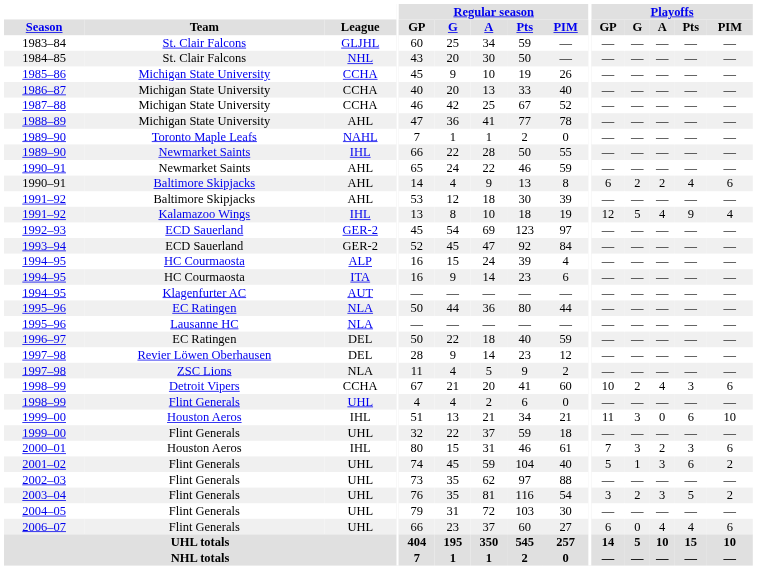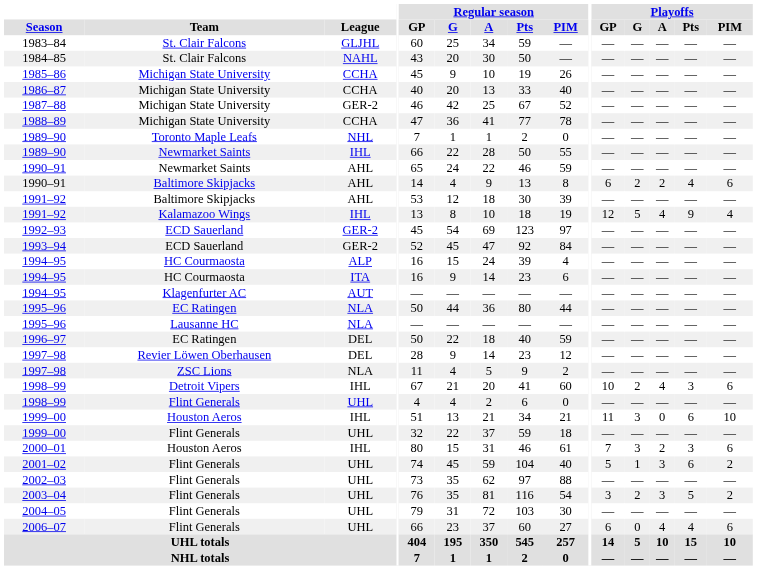 <table border="0" cellpadding="1" cellspacing="0" style="text-align:center; width:60em">
 <tr bgcolor="#e0e0e0">
 <th colspan="3" bgcolor="#ffffff"></th>
 <th rowspan="100" bgcolor="#ffffff"></th>
 <th colspan="5"><a href='#'>Regular season</a></th>
 <th rowspan="100" bgcolor="#ffffff"></th>
 <th colspan="5"><a href='#'>Playoffs</a></th>
 </tr>
 <tr bgcolor="#e0e0e0">
 <th><a href='#'>Season</a></th>
 <th>Team</th>
 <th>League</th>
 <th>GP</th>
 <th><a href='#'>G</a></th>
 <th><a href='#'>A</a></th>
 <th><a href='#'>Pts</a></th>
 <th><a href='#'>PIM</a></th>
 <th>GP</th>
 <th>G</th>
 <th>A</th>
 <th>Pts</th>
 <th>PIM</th>
 </tr>
 <tr>
 <td>1983–84</td>
 <td><a href='#'>St. Clair Falcons</a></td>
 <td><a href='#'>GLJHL</a></td>
 <td>60</td>
 <td>25</td>
 <td>34</td>
 <td>59</td>
 <td>—</td>
 <td>—</td>
 <td>—</td>
 <td>—</td>
 <td>—</td>
 <td>—</td>
 </tr>
 <tr bgcolor="#f0f0f0">
 <td>1984–85</td>
 <td>St. Clair Falcons</td>
-<td><a href='#'>NHL</a></td>
+<td><a href='#'>NAHL</a></td>
 <td>43</td>
 <td>20</td>
 <td>30</td>
 <td>50</td>
 <td>—</td>
 <td>—</td>
 <td>—</td>
 <td>—</td>
 <td>—</td>
 <td>—</td>
 </tr>
 <tr>
 <td><a href='#'>1985–86</a></td>
 <td><a href='#'>Michigan State University</a></td>
 <td><a href='#'>CCHA</a></td>
 <td>45</td>
 <td>9</td>
 <td>10</td>
 <td>19</td>
 <td>26</td>
 <td>—</td>
 <td>—</td>
 <td>—</td>
 <td>—</td>
 <td>—</td>
 </tr>
 <tr bgcolor="#f0f0f0">
 <td><a href='#'>1986–87</a></td>
 <td>Michigan State University</td>
 <td>CCHA</td>
 <td>40</td>
 <td>20</td>
 <td>13</td>
 <td>33</td>
 <td>40</td>
 <td>—</td>
 <td>—</td>
 <td>—</td>
 <td>—</td>
 <td>—</td>
 </tr>
 <tr>
 <td><a href='#'>1987–88</a></td>
 <td>Michigan State University</td>
-<td>CCHA</td>
+<td>GER-2</td>
 <td>46</td>
 <td>42</td>
 <td>25</td>
 <td>67</td>
 <td>52</td>
 <td>—</td>
 <td>—</td>
 <td>—</td>
 <td>—</td>
 <td>—</td>
 </tr>
 <tr bgcolor="#f0f0f0">
 <td><a href='#'>1988–89</a></td>
 <td>Michigan State University</td>
-<td>AHL</td>
+<td>CCHA</td>
 <td>47</td>
 <td>36</td>
 <td>41</td>
 <td>77</td>
 <td>78</td>
 <td>—</td>
 <td>—</td>
 <td>—</td>
 <td>—</td>
 <td>—</td>
 </tr>
 <tr>
 <td><a href='#'>1989–90</a></td>
 <td><a href='#'>Toronto Maple Leafs</a></td>
-<td><a href='#'>NAHL</a></td>
+<td><a href='#'>NHL</a></td>
 <td>7</td>
 <td>1</td>
 <td>1</td>
 <td>2</td>
 <td>0</td>
 <td>—</td>
 <td>—</td>
 <td>—</td>
 <td>—</td>
 <td>—</td>
 </tr>
 <tr bgcolor="#f0f0f0">
 <td><a href='#'>1989–90</a></td>
 <td><a href='#'>Newmarket Saints</a></td>
 <td><a href='#'>IHL</a></td>
 <td>66</td>
 <td>22</td>
 <td>28</td>
 <td>50</td>
 <td>55</td>
 <td>—</td>
 <td>—</td>
 <td>—</td>
 <td>—</td>
 <td>—</td>
 </tr>
 <tr>
 <td><a href='#'>1990–91</a></td>
 <td>Newmarket Saints</td>
 <td>AHL</td>
 <td>65</td>
 <td>24</td>
 <td>22</td>
 <td>46</td>
 <td>59</td>
 <td>—</td>
 <td>—</td>
 <td>—</td>
 <td>—</td>
 <td>—</td>
 </tr>
 <tr bgcolor="#f0f0f0">
 <td>1990–91</td>
 <td><a href='#'>Baltimore Skipjacks</a></td>
 <td>AHL</td>
 <td>14</td>
 <td>4</td>
 <td>9</td>
 <td>13</td>
 <td>8</td>
 <td>6</td>
 <td>2</td>
 <td>2</td>
 <td>4</td>
 <td>6</td>
 </tr>
 <tr>
 <td><a href='#'>1991–92</a></td>
 <td>Baltimore Skipjacks</td>
 <td>AHL</td>
 <td>53</td>
 <td>12</td>
 <td>18</td>
 <td>30</td>
 <td>39</td>
 <td>—</td>
 <td>—</td>
 <td>—</td>
 <td>—</td>
 <td>—</td>
 </tr>
 <tr bgcolor="#f0f0f0">
 <td><a href='#'>1991–92</a></td>
 <td><a href='#'>Kalamazoo Wings</a></td>
 <td><a href='#'>IHL</a></td>
 <td>13</td>
 <td>8</td>
 <td>10</td>
 <td>18</td>
 <td>19</td>
 <td>12</td>
 <td>5</td>
 <td>4</td>
 <td>9</td>
 <td>4</td>
 </tr>
 <tr>
 <td><a href='#'>1992–93</a></td>
 <td><a href='#'>ECD Sauerland</a></td>
 <td><a href='#'>GER-2</a></td>
 <td>45</td>
 <td>54</td>
 <td>69</td>
 <td>123</td>
 <td>97</td>
 <td>—</td>
 <td>—</td>
 <td>—</td>
 <td>—</td>
 <td>—</td>
 </tr>
 <tr bgcolor="#f0f0f0">
 <td><a href='#'>1993–94</a></td>
 <td>ECD Sauerland</td>
 <td>GER-2</td>
 <td>52</td>
 <td>45</td>
 <td>47</td>
 <td>92</td>
 <td>84</td>
 <td>—</td>
 <td>—</td>
 <td>—</td>
 <td>—</td>
 <td>—</td>
 </tr>
 <tr>
 <td><a href='#'>1994–95</a></td>
 <td><a href='#'>HC Courmaosta</a></td>
 <td><a href='#'>ALP</a></td>
 <td>16</td>
 <td>15</td>
 <td>24</td>
 <td>39</td>
 <td>4</td>
 <td>—</td>
 <td>—</td>
 <td>—</td>
 <td>—</td>
 <td>—</td>
 </tr>
 <tr bgcolor="#f0f0f0">
 <td><a href='#'>1994–95</a></td>
 <td>HC Courmaosta</td>
 <td><a href='#'>ITA</a></td>
 <td>16</td>
 <td>9</td>
 <td>14</td>
 <td>23</td>
 <td>6</td>
 <td>—</td>
 <td>—</td>
 <td>—</td>
 <td>—</td>
 <td>—</td>
 </tr>
 <tr>
 <td><a href='#'>1994–95</a></td>
 <td><a href='#'>Klagenfurter AC</a></td>
 <td><a href='#'>AUT</a></td>
 <td>—</td>
 <td>—</td>
 <td>—</td>
 <td>—</td>
 <td>—</td>
 <td>—</td>
 <td>—</td>
 <td>—</td>
 <td>—</td>
 <td>—</td>
 </tr>
 <tr bgcolor="#f0f0f0">
 <td><a href='#'>1995–96</a></td>
 <td><a href='#'>EC Ratingen</a></td>
 <td><a href='#'>NLA</a></td>
 <td>50</td>
 <td>44</td>
 <td>36</td>
 <td>80</td>
 <td>44</td>
 <td>—</td>
 <td>—</td>
 <td>—</td>
 <td>—</td>
 <td>—</td>
 </tr>
 <tr>
 <td><a href='#'>1995–96</a></td>
 <td><a href='#'>Lausanne HC</a></td>
 <td><a href='#'>NLA</a></td>
 <td>—</td>
 <td>—</td>
 <td>—</td>
 <td>—</td>
 <td>—</td>
 <td>—</td>
 <td>—</td>
 <td>—</td>
 <td>—</td>
 <td>—</td>
 </tr>
 <tr bgcolor="#f0f0f0">
 <td><a href='#'>1996–97</a></td>
 <td>EC Ratingen</td>
 <td>DEL</td>
 <td>50</td>
 <td>22</td>
 <td>18</td>
 <td>40</td>
 <td>59</td>
 <td>—</td>
 <td>—</td>
 <td>—</td>
 <td>—</td>
 <td>—</td>
 </tr>
 <tr>
 <td><a href='#'>1997–98</a></td>
 <td><a href='#'>Revier Löwen Oberhausen</a></td>
 <td>DEL</td>
 <td>28</td>
 <td>9</td>
 <td>14</td>
 <td>23</td>
 <td>12</td>
 <td>—</td>
 <td>—</td>
 <td>—</td>
 <td>—</td>
 <td>—</td>
 </tr>
 <tr bgcolor="#f0f0f0">
 <td><a href='#'>1997–98</a></td>
 <td><a href='#'>ZSC Lions</a></td>
 <td>NLA</td>
 <td>11</td>
 <td>4</td>
 <td>5</td>
 <td>9</td>
 <td>2</td>
 <td>—</td>
 <td>—</td>
 <td>—</td>
 <td>—</td>
 <td>—</td>
 </tr>
 <tr>
 <td><a href='#'>1998–99</a></td>
 <td><a href='#'>Detroit Vipers</a></td>
-<td>CCHA</td>
+<td>IHL</td>
 <td>67</td>
 <td>21</td>
 <td>20</td>
 <td>41</td>
 <td>60</td>
 <td>10</td>
 <td>2</td>
 <td>4</td>
 <td>3</td>
 <td>6</td>
 </tr>
 <tr bgcolor="#f0f0f0">
 <td><a href='#'>1998–99</a></td>
 <td><a href='#'>Flint Generals</a></td>
 <td><a href='#'>UHL</a></td>
 <td>4</td>
 <td>4</td>
 <td>2</td>
 <td>6</td>
 <td>0</td>
 <td>—</td>
 <td>—</td>
 <td>—</td>
 <td>—</td>
 <td>—</td>
 </tr>
 <tr>
 <td><a href='#'>1999–00</a></td>
 <td><a href='#'>Houston Aeros</a></td>
 <td>IHL</td>
 <td>51</td>
 <td>13</td>
 <td>21</td>
 <td>34</td>
 <td>21</td>
 <td>11</td>
 <td>3</td>
 <td>0</td>
 <td>6</td>
 <td>10</td>
 </tr>
 <tr bgcolor="#f0f0f0">
 <td><a href='#'>1999–00</a></td>
 <td>Flint Generals</td>
 <td>UHL</td>
 <td>32</td>
 <td>22</td>
 <td>37</td>
 <td>59</td>
 <td>18</td>
 <td>—</td>
 <td>—</td>
 <td>—</td>
 <td>—</td>
 <td>—</td>
 </tr>
 <tr>
 <td><a href='#'>2000–01</a></td>
 <td>Houston Aeros</td>
 <td>IHL</td>
 <td>80</td>
 <td>15</td>
 <td>31</td>
 <td>46</td>
 <td>61</td>
 <td>7</td>
 <td>3</td>
 <td>2</td>
 <td>3</td>
 <td>6</td>
 </tr>
 <tr bgcolor="#f0f0f0">
 <td><a href='#'>2001–02</a></td>
 <td>Flint Generals</td>
 <td>UHL</td>
 <td>74</td>
 <td>45</td>
 <td>59</td>
 <td>104</td>
 <td>40</td>
 <td>5</td>
 <td>1</td>
 <td>3</td>
 <td>6</td>
 <td>2</td>
 </tr>
 <tr>
 <td><a href='#'>2002–03</a></td>
 <td>Flint Generals</td>
 <td>UHL</td>
 <td>73</td>
 <td>35</td>
 <td>62</td>
 <td>97</td>
 <td>88</td>
 <td>—</td>
 <td>—</td>
 <td>—</td>
 <td>—</td>
 <td>—</td>
 </tr>
 <tr bgcolor="#f0f0f0">
 <td><a href='#'>2003–04</a></td>
 <td>Flint Generals</td>
 <td>UHL</td>
 <td>76</td>
 <td>35</td>
 <td>81</td>
 <td>116</td>
 <td>54</td>
 <td>3</td>
 <td>2</td>
 <td>3</td>
 <td>5</td>
 <td>2</td>
 </tr>
 <tr>
 <td><a href='#'>2004–05</a></td>
 <td>Flint Generals</td>
 <td>UHL</td>
 <td>79</td>
 <td>31</td>
 <td>72</td>
 <td>103</td>
 <td>30</td>
 <td>—</td>
 <td>—</td>
 <td>—</td>
 <td>—</td>
 <td>—</td>
 </tr>
 <tr bgcolor="#f0f0f0">
 <td><a href='#'>2006–07</a></td>
 <td>Flint Generals</td>
 <td>UHL</td>
 <td>66</td>
 <td>23</td>
 <td>37</td>
 <td>60</td>
 <td>27</td>
 <td>6</td>
 <td>0</td>
 <td>4</td>
 <td>4</td>
 <td>6</td>
 </tr>
 <tr bgcolor="#e0e0e0">
 <th colspan="3">UHL totals</th>
 <th>404</th>
 <th>195</th>
 <th>350</th>
 <th>545</th>
 <th>257</th>
 <th>14</th>
 <th>5</th>
 <th>10</th>
 <th>15</th>
 <th>10</th>
 </tr>
 <tr bgcolor="#e0e0e0">
 <th colspan="3">NHL totals</th>
 <th>7</th>
 <th>1</th>
 <th>1</th>
 <th>2</th>
 <th>0</th>
 <th>—</th>
 <th>—</th>
 <th>—</th>
 <th>—</th>
 <th>—</th>
 </tr>
 </table>
